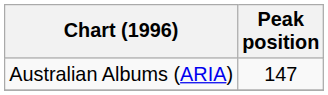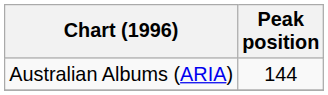 <table class="wikitable sortable">
 <tr>
 <th>Chart (1996)</th>
 <th>Peak<br>position</th>
 </tr>
 <tr>
 <td>Australian Albums (<a href='#'>ARIA</a>)</td>
-<td align="center">147</td>
+<td align="center">144</td>
 </tr>
 <tr>
 </tr>
 <tr>
 </tr>
 <tr>
 </tr>
 <tr>
 </tr>
 <tr>
 </tr>
 <tr>
 </tr>
 <tr>
 </tr>
 </table>
